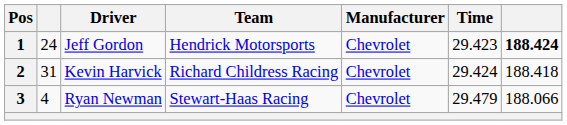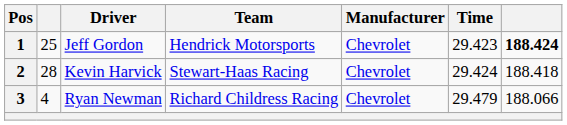 <table class="wikitable" style="font-size:95%">
 <tr>
 <th>Pos</th>
 <th></th>
 <th>Driver</th>
 <th>Team</th>
 <th>Manufacturer</th>
 <th>Time</th>
 <th></th>
 </tr>
 <tr>
 <th>1</th>
-<td>24</td>
+<td>25</td>
 <td><a href='#'>Jeff Gordon</a></td>
 <td><a href='#'>Hendrick Motorsports</a></td>
 <td><a href='#'>Chevrolet</a></td>
 <td>29.423</td>
 <td><strong>188.424</strong></td>
 </tr>
 <tr>
 <th>2</th>
-<td>31</td>
+<td>28</td>
 <td><a href='#'>Kevin Harvick</a></td>
-<td><a href='#'>Richard Childress Racing</a></td>
+<td><a href='#'>Stewart-Haas Racing</a></td>
 <td><a href='#'>Chevrolet</a></td>
 <td>29.424</td>
 <td>188.418</td>
 </tr>
 <tr>
 <th>3</th>
 <td>4</td>
 <td><a href='#'>Ryan Newman</a></td>
-<td><a href='#'>Stewart-Haas Racing</a></td>
+<td><a href='#'>Richard Childress Racing</a></td>
 <td><a href='#'>Chevrolet</a></td>
 <td>29.479</td>
 <td>188.066</td>
 </tr>
 <tr>
 <th colspan="7"></th>
 </tr>
 </table>
